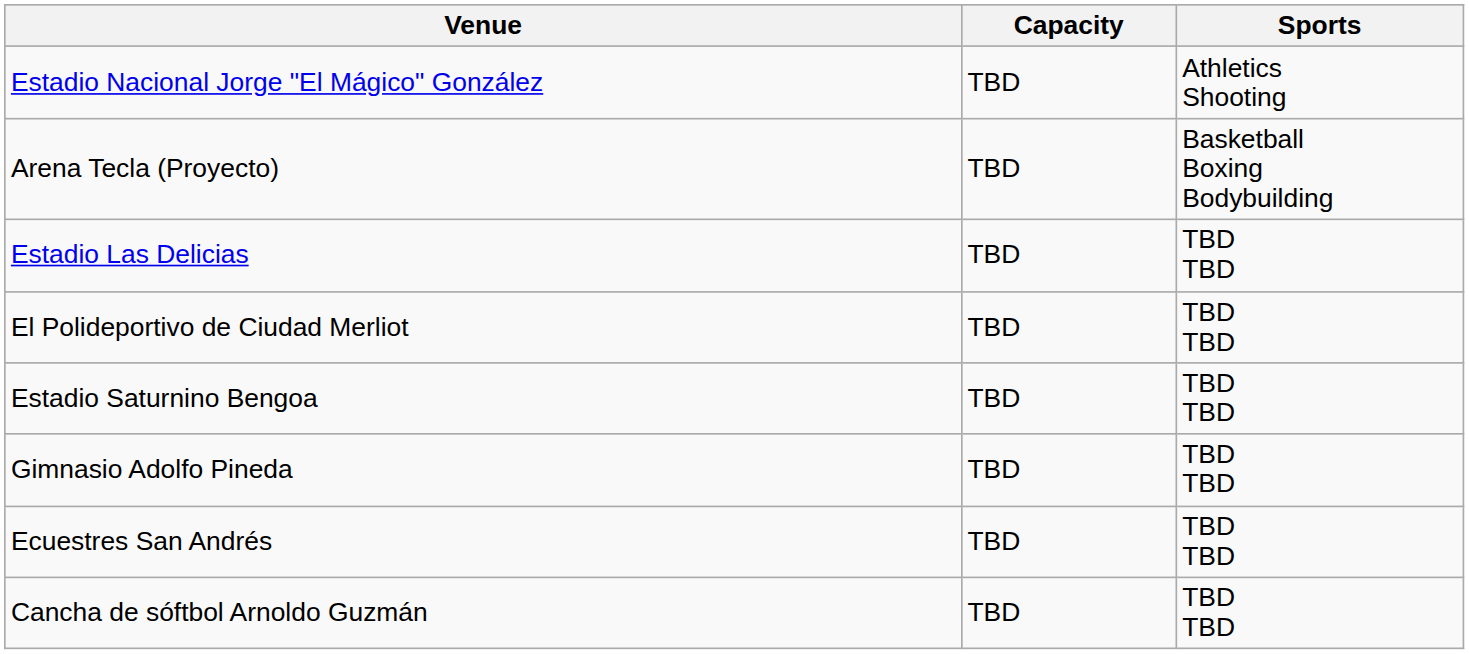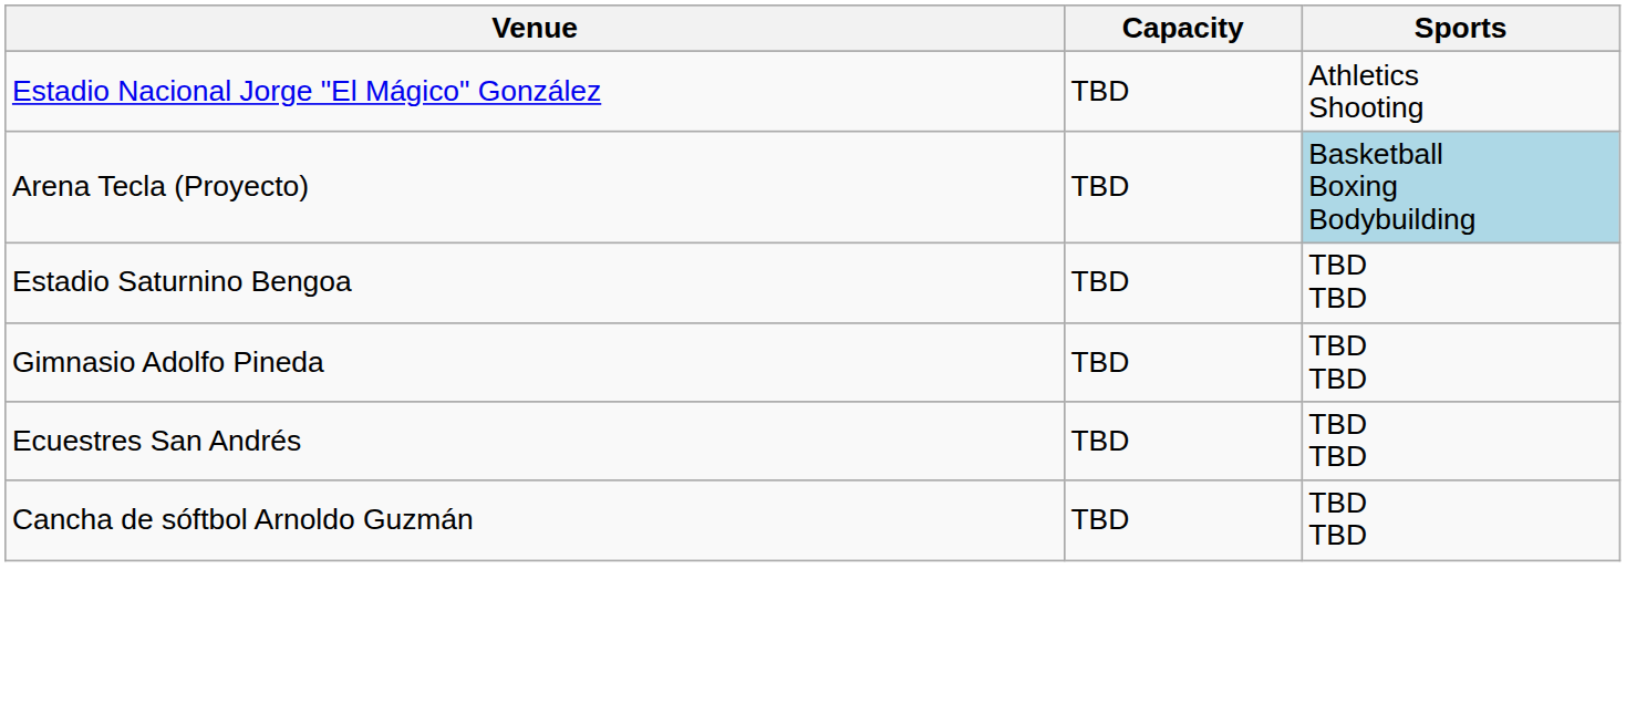 <table class="wikitable" style="width:70%;">
 <tr>
 <th>Venue</th>
 <th>Capacity</th>
 <th>Sports</th>
 </tr>
 <tr align=>
 <td><a href='#'>Estadio Nacional Jorge "El Mágico" González</a></td>
 <td>TBD</td>
 <td>Athletics <br> Shooting</td>
 </tr>
 <tr>
 <td>Arena Tecla (Proyecto)</td>
 <td>TBD</td>
-<td>Basketball <br> Boxing <br> Bodybuilding</td>
-</tr>
-<tr>
-<td><a href='#'>Estadio Las Delicias</a></td>
-<td>TBD</td>
-<td>TBD <br> TBD</td>
-</tr>
-<tr>
-<td>El Polideportivo de Ciudad Merliot</td>
-<td>TBD</td>
-<td>TBD <br> TBD</td>
+<td style="background: lightblue;">Basketball <br> Boxing <br> Bodybuilding</td>
 </tr>
 <tr>
 <td>Estadio Saturnino Bengoa</td>
 <td>TBD</td>
 <td>TBD <br> TBD</td>
 </tr>
 <tr>
 <td>Gimnasio Adolfo Pineda</td>
 <td>TBD</td>
 <td>TBD <br> TBD</td>
 </tr>
 <tr>
 <td>Ecuestres San Andrés</td>
 <td>TBD</td>
 <td>TBD <br> TBD</td>
 </tr>
 <tr>
 <td>Cancha de sóftbol Arnoldo Guzmán</td>
 <td>TBD</td>
 <td>TBD <br> TBD</td>
 </tr>
 </table>
